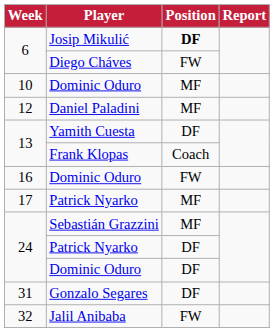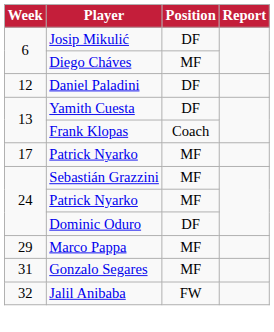 <table class=wikitable>
 <tr>
 <th style="background:#C41E3A; color:white; text-align:center;">Week</th>
 <th style="background:#C41E3A; color:white; text-align:center;">Player</th>
 <th style="background:#C41E3A; color:white; text-align:center;">Position</th>
 <th style="background:#C41E3A; color:white; text-align:center;">Report</th>
 </tr>
 <tr>
 <td style="text-align:center;" rowspan="2">6</td>
 <td> <a href='#'>Josip Mikulić</a></td>
-<td style="text-align:center;"><strong>DF</strong></td>
+<td style="text-align:center;">DF</td>
 <td style="text-align:center;" rowspan="2"></td>
 </tr>
 <tr>
 <td> <a href='#'>Diego Cháves</a></td>
-<td style="text-align:center;">FW</td>
-</tr>
-<tr>
-<td style="text-align:center;">10</td>
-<td> <a href='#'>Dominic Oduro</a></td>
 <td style="text-align:center;">MF</td>
-<td style="text-align:center;"> </td>
 </tr>
 <tr>
 <td style="text-align:center;">12</td>
 <td> <a href='#'>Daniel Paladini</a></td>
-<td style="text-align:center;">MF</td>
+<td style="text-align:center;">DF</td>
 <td style="text-align:center;"> </td>
 </tr>
 <tr>
 <td style="text-align:center;" rowspan="2">13</td>
 <td> <a href='#'>Yamith Cuesta</a></td>
 <td style="text-align:center;">DF</td>
 <td style="text-align:center;" rowspan="2"></td>
 </tr>
 <tr>
 <td> <a href='#'>Frank Klopas</a></td>
 <td style="text-align:center;">Coach</td>
-</tr>
-<tr>
-<td style="text-align:center;">16</td>
-<td> <a href='#'>Dominic Oduro</a></td>
-<td style="text-align:center;">FW</td>
-<td style="text-align:center;"></td>
 </tr>
 <tr>
 <td style="text-align:center;">17</td>
 <td> <a href='#'>Patrick Nyarko</a></td>
 <td style="text-align:center;">MF</td>
 <td style="text-align:center;"></td>
 </tr>
 <tr>
 <td style="text-align:center;" rowspan="3">24</td>
 <td> <a href='#'>Sebastián Grazzini</a></td>
 <td style="text-align:center;">MF</td>
 <td style="text-align:center;" rowspan="3"></td>
 </tr>
 <tr>
 <td> <a href='#'>Patrick Nyarko</a></td>
-<td style="text-align:center;">DF</td>
+<td style="text-align:center;">MF</td>
 </tr>
 <tr>
 <td> <a href='#'>Dominic Oduro</a></td>
 <td style="text-align:center;">DF</td>
 </tr>
 <tr>
+<td style="text-align:center;">29</td>
+<td> <a href='#'>Marco Pappa</a></td>
+<td style="text-align:center;">MF</td>
+<td style="text-align:center;"></td>
+</tr>
+<tr>
 <td style="text-align:center;">31</td>
 <td> <a href='#'>Gonzalo Segares</a></td>
-<td style="text-align:center;">DF</td>
+<td style="text-align:center;">MF</td>
 <td style="text-align:center;"> </td>
 </tr>
 <tr>
 <td style="text-align:center;">32</td>
 <td> <a href='#'>Jalil Anibaba</a></td>
 <td style="text-align:center;">FW</td>
 <td style="text-align:center;"></td>
 </tr>
 </table>
